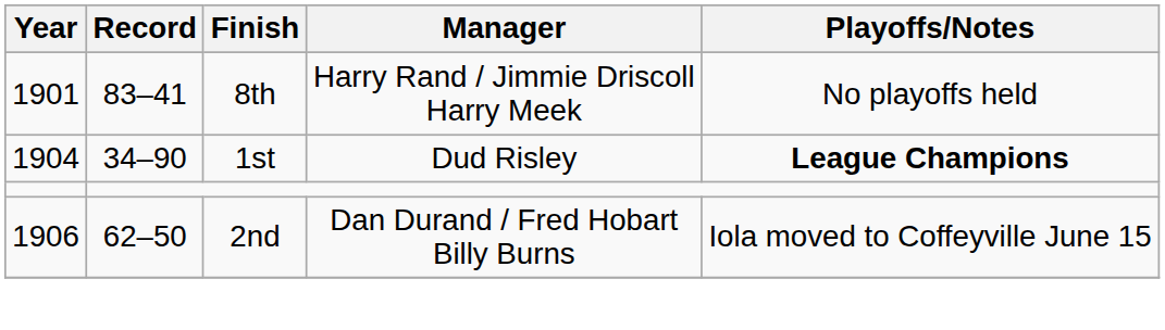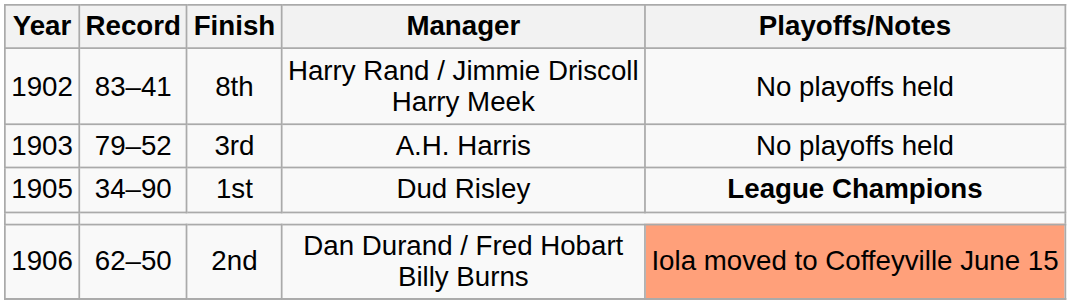 <table class="wikitable" style="text-align:center">
 <tr>
 <th>Year</th>
 <th>Record</th>
 <th>Finish</th>
 <th>Manager</th>
 <th>Playoffs/Notes</th>
 </tr>
 <tr align=center>
-<td>1901</td>
+<td>1902</td>
 <td>83–41</td>
 <td>8th</td>
 <td>Harry Rand / Jimmie Driscoll<br> Harry Meek</td>
 <td>No playoffs held</td>
 </tr>
 <tr align=center>
-<td>1904</td>
+<td>1903</td>
+<td>79–52</td>
+<td>3rd</td>
+<td>A.H. Harris</td>
+<td>No playoffs held</td>
+</tr>
+<tr align=center>
+<td>1905</td>
 <td>34–90</td>
 <td>1st</td>
 <td>Dud Risley</td>
 <td><strong>League Champions</strong></td>
 </tr>
 <tr align=center>
 <td></td>
 </tr>
 <tr align=center>
 <td>1906</td>
 <td>62–50</td>
 <td>2nd</td>
 <td>Dan Durand / Fred Hobart<br>Billy Burns</td>
-<td>Iola moved to Coffeyville June 15</td>
+<td style="background: lightsalmon;">Iola moved to Coffeyville June 15</td>
 </tr>
 <tr align=center>
 </tr>
 </table>
